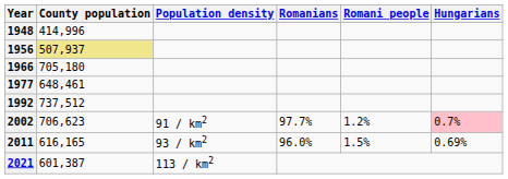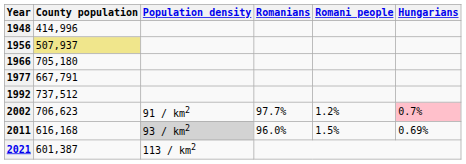 <table class="wikitable">
 <tr>
 <th>Year</th>
 <th>County population</th>
 <th><a href='#'>Population density</a></th>
 <th><a href='#'>Romanians</a></th>
 <th><a href='#'>Romani people</a></th>
 <th><a href='#'>Hungarians</a></th>
 </tr>
 <tr>
 <th>1948</th>
 <td>414,996 </td>
 <td></td>
 <td></td>
 <td></td>
 <td></td>
 </tr>
 <tr>
 <th>1956</th>
 <td style="background: khaki;">507,937 </td>
 <td></td>
 <td></td>
 <td></td>
 <td></td>
 </tr>
 <tr>
 <th>1966</th>
 <td>705,180 </td>
 <td></td>
 <td></td>
 <td></td>
 <td></td>
 </tr>
 <tr>
 <th>1977</th>
-<td>648,461 </td>
+<td>667,791 </td>
 <td></td>
 <td></td>
 <td></td>
 <td></td>
 </tr>
 <tr>
 <th>1992</th>
 <td>737,512 </td>
 <td></td>
 <td></td>
 <td></td>
 <td></td>
 </tr>
 <tr>
 <th>2002</th>
 <td>706,623 </td>
 <td>91 / km<sup>2</sup></td>
 <td>97.7%</td>
 <td>1.2%</td>
 <td style="background: pink;">0.7%</td>
 </tr>
 <tr>
 <th>2011</th>
-<td>616,165 </td>
-<td>93 / km<sup>2</sup></td>
+<td>616,168 </td>
+<td style="background: lightgrey;">93 / km<sup>2</sup></td>
 <td>96.0%</td>
 <td>1.5%</td>
 <td>0.69%</td>
 </tr>
 <tr>
 <th><a href='#'>2021</a></th>
 <td>601,387 </td>
 <td>113 / km<sup>2</sup></td>
 </tr>
 </table>
